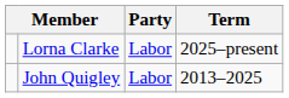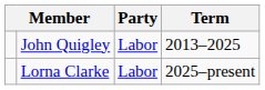 <table class="wikitable">
 <tr>
 <th colspan="2">Member</th>
 <th>Party</th>
 <th>Term</th>
 </tr>
 <tr>
 <td> </td>
+<td><a href='#'>John Quigley</a></td>
+<td><a href='#'>Labor</a></td>
+<td>2013–2025</td>
+</tr>
+<tr>
+<td> </td>
 <td><a href='#'>Lorna Clarke</a></td>
 <td><a href='#'>Labor</a></td>
 <td>2025–present</td>
 </tr>
-<tr>
-<td> </td>
-<td><a href='#'>John Quigley</a></td>
-<td><a href='#'>Labor</a></td>
-<td>2013–2025</td>
-</tr>
 </table>
